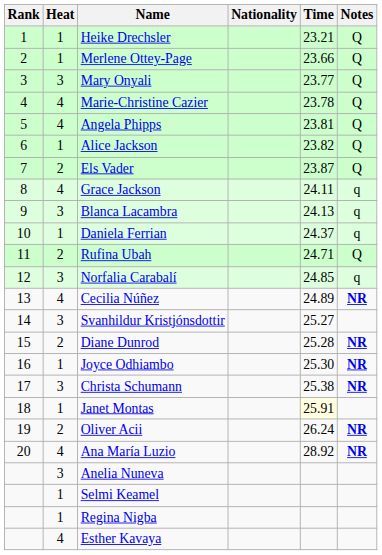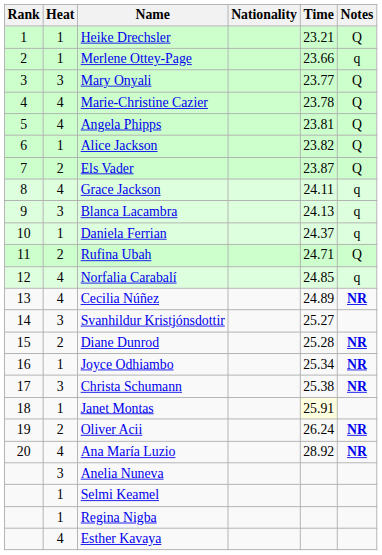 <table class="wikitable sortable" style="text-align:center">
 <tr>
 <th>Rank</th>
 <th>Heat</th>
 <th>Name</th>
 <th>Nationality</th>
 <th>Time</th>
 <th>Notes</th>
 </tr>
 <tr bgcolor=ccffcc>
 <td>1</td>
 <td>1</td>
 <td align="left"><a href='#'>Heike Drechsler</a></td>
 <td align=left></td>
 <td>23.21</td>
 <td>Q</td>
 </tr>
 <tr bgcolor=ccffcc>
 <td>2</td>
 <td>1</td>
 <td align="left"><a href='#'>Merlene Ottey-Page</a></td>
 <td align=left></td>
 <td>23.66</td>
-<td>Q</td>
+<td>q</td>
 </tr>
 <tr bgcolor=ccffcc>
 <td>3</td>
 <td>3</td>
 <td align="left"><a href='#'>Mary Onyali</a></td>
 <td align=left></td>
 <td>23.77</td>
 <td>Q</td>
 </tr>
 <tr bgcolor=ccffcc>
 <td>4</td>
 <td>4</td>
 <td align="left"><a href='#'>Marie-Christine Cazier</a></td>
 <td align=left></td>
 <td>23.78</td>
 <td>Q</td>
 </tr>
 <tr bgcolor=ccffcc>
 <td>5</td>
 <td>4</td>
 <td align="left"><a href='#'>Angela Phipps</a></td>
 <td align=left></td>
 <td>23.81</td>
 <td>Q</td>
 </tr>
 <tr bgcolor=ccffcc>
 <td>6</td>
 <td>1</td>
 <td align="left"><a href='#'>Alice Jackson</a></td>
 <td align=left></td>
 <td>23.82</td>
 <td>Q</td>
 </tr>
 <tr bgcolor=ccffcc>
 <td>7</td>
 <td>2</td>
 <td align="left"><a href='#'>Els Vader</a></td>
 <td align=left></td>
 <td>23.87</td>
 <td>Q</td>
 </tr>
 <tr bgcolor=ddffdd>
 <td>8</td>
 <td>4</td>
 <td align="left"><a href='#'>Grace Jackson</a></td>
 <td align=left></td>
 <td>24.11</td>
 <td>q</td>
 </tr>
 <tr bgcolor=ddffdd>
 <td>9</td>
 <td>3</td>
 <td align="left"><a href='#'>Blanca Lacambra</a></td>
 <td align=left></td>
 <td>24.13</td>
 <td>q</td>
 </tr>
 <tr bgcolor=ddffdd>
 <td>10</td>
 <td>1</td>
 <td align="left"><a href='#'>Daniela Ferrian</a></td>
 <td align=left></td>
 <td>24.37</td>
 <td>q</td>
 </tr>
 <tr bgcolor=ccffcc>
 <td>11</td>
 <td>2</td>
 <td align="left"><a href='#'>Rufina Ubah</a></td>
 <td align=left></td>
 <td>24.71</td>
 <td>Q</td>
 </tr>
 <tr bgcolor=ddffdd>
 <td>12</td>
-<td>3</td>
+<td>4</td>
 <td align="left"><a href='#'>Norfalia Carabalí</a></td>
 <td align=left></td>
 <td>24.85</td>
 <td>q</td>
 </tr>
 <tr>
 <td>13</td>
 <td>4</td>
 <td align="left"><a href='#'>Cecilia Núñez</a></td>
 <td align=left></td>
 <td>24.89</td>
 <td><strong><a href='#'>NR</a></strong></td>
 </tr>
 <tr>
 <td>14</td>
 <td>3</td>
 <td align="left"><a href='#'>Svanhildur Kristjónsdottir</a></td>
 <td align=left></td>
 <td>25.27</td>
 <td></td>
 </tr>
 <tr>
 <td>15</td>
 <td>2</td>
 <td align="left"><a href='#'>Diane Dunrod</a></td>
 <td align=left></td>
 <td>25.28</td>
 <td><strong><a href='#'>NR</a></strong></td>
 </tr>
 <tr>
 <td>16</td>
 <td>1</td>
 <td align="left"><a href='#'>Joyce Odhiambo</a></td>
 <td align=left></td>
-<td>25.30</td>
+<td>25.34</td>
 <td><strong><a href='#'>NR</a></strong></td>
 </tr>
 <tr>
 <td>17</td>
 <td>3</td>
 <td align="left"><a href='#'>Christa Schumann</a></td>
 <td align=left></td>
 <td>25.38</td>
 <td><strong><a href='#'>NR</a></strong></td>
 </tr>
 <tr>
 <td>18</td>
 <td>1</td>
 <td align="left"><a href='#'>Janet Montas</a></td>
 <td align=left></td>
 <td style="background: lightyellow;">25.91</td>
 <td></td>
 </tr>
 <tr>
 <td>19</td>
 <td>2</td>
 <td align="left"><a href='#'>Oliver Acii</a></td>
 <td align=left></td>
 <td>26.24</td>
 <td><strong><a href='#'>NR</a></strong></td>
 </tr>
 <tr>
 <td>20</td>
 <td>4</td>
 <td align="left"><a href='#'>Ana María Luzio</a></td>
 <td align=left></td>
 <td>28.92</td>
 <td><strong><a href='#'>NR</a></strong></td>
 </tr>
 <tr>
 <td></td>
 <td>3</td>
 <td align="left"><a href='#'>Anelia Nuneva</a></td>
 <td align=left></td>
 <td></td>
 <td></td>
 </tr>
 <tr>
 <td></td>
 <td>1</td>
 <td align="left"><a href='#'>Selmi Keamel</a></td>
 <td align=left></td>
 <td></td>
 <td></td>
 </tr>
 <tr>
 <td></td>
 <td>1</td>
 <td align="left"><a href='#'>Regina Nigba</a></td>
 <td align=left></td>
 <td></td>
 <td></td>
 </tr>
 <tr>
 <td></td>
 <td>4</td>
 <td align="left"><a href='#'>Esther Kavaya</a></td>
 <td align=left></td>
 <td></td>
 <td></td>
 </tr>
 </table>
